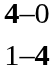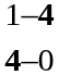 <table style="text-align:center">
 <tr>
 <th width=223></th>
 <th width=100></th>
 <th width=223></th>
 </tr>
 <tr>
+<td align=right></td>
+<td>1–<strong>4</strong></td>
+<td align=left><strong></strong></td>
+</tr>
+<tr>
 <td align=right><strong></strong></td>
 <td><strong>4</strong>–0</td>
 <td align=left></td>
 </tr>
-<tr>
-<td align=right></td>
-<td>1–<strong>4</strong></td>
-<td align=left><strong></strong></td>
-</tr>
 </table>
